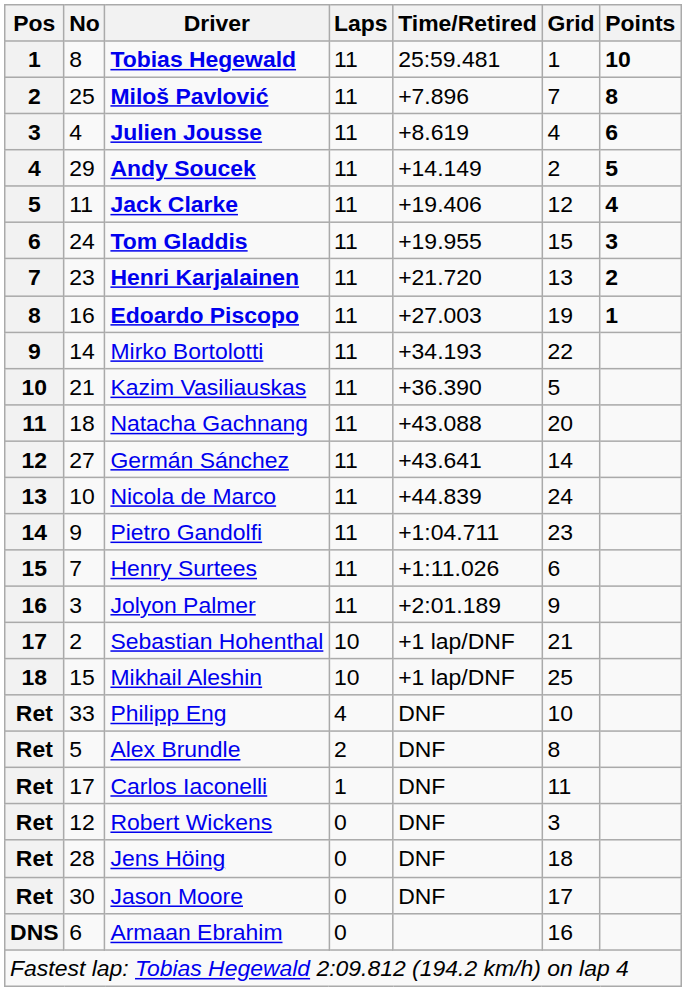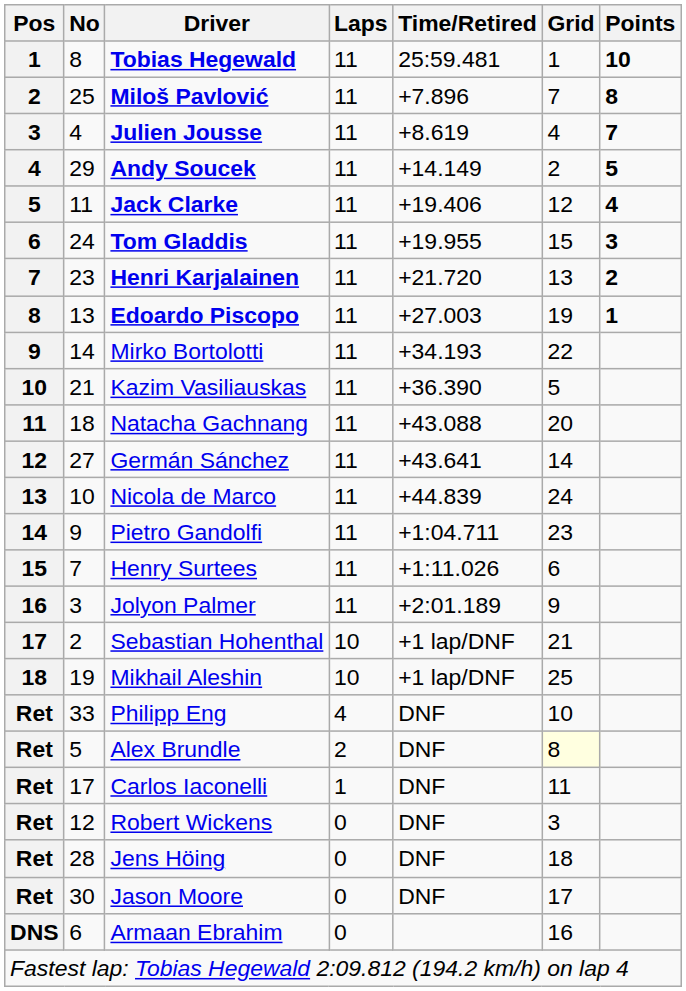 <table class="wikitable" style="font-size:95%">
 <tr>
 <th>Pos</th>
 <th>No</th>
 <th>Driver</th>
 <th>Laps</th>
 <th>Time/Retired</th>
 <th>Grid</th>
 <th>Points</th>
 </tr>
 <tr>
 <th>1</th>
 <td>8</td>
 <td> <strong><a href='#'>Tobias Hegewald</a></strong></td>
 <td>11</td>
 <td>25:59.481</td>
 <td>1</td>
 <td><strong>10</strong></td>
 </tr>
 <tr>
 <th>2</th>
 <td>25</td>
 <td> <strong><a href='#'>Miloš Pavlović</a></strong></td>
 <td>11</td>
 <td>+7.896</td>
 <td>7</td>
 <td><strong>8</strong></td>
 </tr>
 <tr>
 <th>3</th>
 <td>4</td>
 <td> <strong><a href='#'>Julien Jousse</a></strong></td>
 <td>11</td>
 <td>+8.619</td>
 <td>4</td>
-<td><strong>6</strong></td>
+<td><strong>7</strong></td>
 </tr>
 <tr>
 <th>4</th>
 <td>29</td>
 <td> <strong><a href='#'>Andy Soucek</a></strong></td>
 <td>11</td>
 <td>+14.149</td>
 <td>2</td>
 <td><strong>5</strong></td>
 </tr>
 <tr>
 <th>5</th>
 <td>11</td>
 <td> <strong><a href='#'>Jack Clarke</a></strong></td>
 <td>11</td>
 <td>+19.406</td>
 <td>12</td>
 <td><strong>4</strong></td>
 </tr>
 <tr>
 <th>6</th>
 <td>24</td>
 <td> <strong><a href='#'>Tom Gladdis</a></strong></td>
 <td>11</td>
 <td>+19.955</td>
 <td>15</td>
 <td><strong>3</strong></td>
 </tr>
 <tr>
 <th>7</th>
 <td>23</td>
 <td> <strong><a href='#'>Henri Karjalainen</a></strong></td>
 <td>11</td>
 <td>+21.720</td>
 <td>13</td>
 <td><strong>2</strong></td>
 </tr>
 <tr>
 <th>8</th>
-<td>16</td>
+<td>13</td>
 <td> <strong><a href='#'>Edoardo Piscopo</a></strong></td>
 <td>11</td>
 <td>+27.003</td>
 <td>19</td>
 <td><strong>1</strong></td>
 </tr>
 <tr>
 <th>9</th>
 <td>14</td>
 <td> <a href='#'>Mirko Bortolotti</a></td>
 <td>11</td>
 <td>+34.193</td>
 <td>22</td>
 <td></td>
 </tr>
 <tr>
 <th>10</th>
 <td>21</td>
 <td> <a href='#'>Kazim Vasiliauskas</a></td>
 <td>11</td>
 <td>+36.390</td>
 <td>5</td>
 <td></td>
 </tr>
 <tr>
 <th>11</th>
 <td>18</td>
 <td> <a href='#'>Natacha Gachnang</a></td>
 <td>11</td>
 <td>+43.088</td>
 <td>20</td>
 <td></td>
 </tr>
 <tr>
 <th>12</th>
 <td>27</td>
 <td> <a href='#'>Germán Sánchez</a></td>
 <td>11</td>
 <td>+43.641</td>
 <td>14</td>
 <td></td>
 </tr>
 <tr>
 <th>13</th>
 <td>10</td>
 <td> <a href='#'>Nicola de Marco</a></td>
 <td>11</td>
 <td>+44.839</td>
 <td>24</td>
 <td></td>
 </tr>
 <tr>
 <th>14</th>
 <td>9</td>
 <td> <a href='#'>Pietro Gandolfi</a></td>
 <td>11</td>
 <td>+1:04.711</td>
 <td>23</td>
 <td></td>
 </tr>
 <tr>
 <th>15</th>
 <td>7</td>
 <td> <a href='#'>Henry Surtees</a></td>
 <td>11</td>
 <td>+1:11.026</td>
 <td>6</td>
 <td></td>
 </tr>
 <tr>
 <th>16</th>
 <td>3</td>
 <td> <a href='#'>Jolyon Palmer</a></td>
 <td>11</td>
 <td>+2:01.189</td>
 <td>9</td>
 <td></td>
 </tr>
 <tr>
 <th>17</th>
 <td>2</td>
 <td> <a href='#'>Sebastian Hohenthal</a></td>
 <td>10</td>
 <td>+1 lap/DNF</td>
 <td>21</td>
 <td></td>
 </tr>
 <tr>
 <th>18</th>
-<td>15</td>
+<td>19</td>
 <td> <a href='#'>Mikhail Aleshin</a></td>
 <td>10</td>
 <td>+1 lap/DNF</td>
 <td>25</td>
 <td></td>
 </tr>
 <tr>
 <th>Ret</th>
 <td>33</td>
 <td> <a href='#'>Philipp Eng</a></td>
 <td>4</td>
 <td>DNF</td>
 <td>10</td>
 <td></td>
 </tr>
 <tr>
 <th>Ret</th>
 <td>5</td>
 <td> <a href='#'>Alex Brundle</a></td>
 <td>2</td>
 <td>DNF</td>
-<td>8</td>
+<td style="background: lightyellow;">8</td>
 <td></td>
 </tr>
 <tr>
 <th>Ret</th>
 <td>17</td>
 <td> <a href='#'>Carlos Iaconelli</a></td>
 <td>1</td>
 <td>DNF</td>
 <td>11</td>
 <td></td>
 </tr>
 <tr>
 <th>Ret</th>
 <td>12</td>
 <td> <a href='#'>Robert Wickens</a></td>
 <td>0</td>
 <td>DNF</td>
 <td>3</td>
 <td></td>
 </tr>
 <tr>
 <th>Ret</th>
 <td>28</td>
 <td> <a href='#'>Jens Höing</a></td>
 <td>0</td>
 <td>DNF</td>
 <td>18</td>
 <td></td>
 </tr>
 <tr>
 <th>Ret</th>
 <td>30</td>
 <td> <a href='#'>Jason Moore</a></td>
 <td>0</td>
 <td>DNF</td>
 <td>17</td>
 <td></td>
 </tr>
 <tr>
 <th>DNS</th>
 <td>6</td>
 <td> <a href='#'>Armaan Ebrahim</a></td>
 <td>0</td>
 <td></td>
 <td>16</td>
 <td></td>
 </tr>
 <tr>
 <td colspan=8><em>Fastest lap: <a href='#'>Tobias Hegewald</a> 2:09.812 (194.2 km/h) on lap 4</em></td>
 </tr>
 </table>
